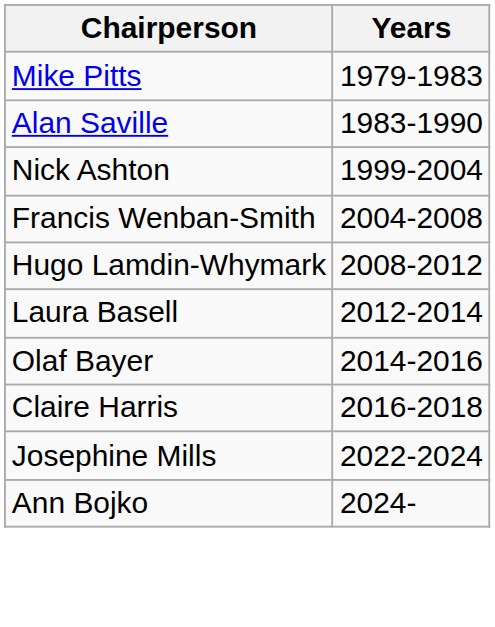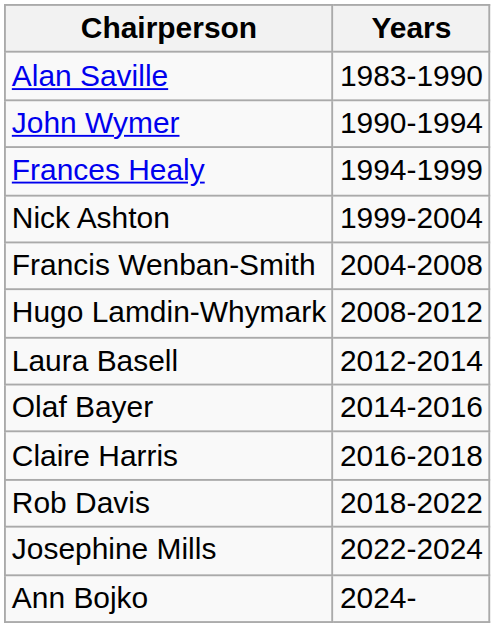 <table class="wikitable">
 <tr>
 <th>Chairperson</th>
 <th>Years</th>
 </tr>
 <tr>
-<td><a href='#'>Mike Pitts</a></td>
-<td>1979-1983</td>
+<td><a href='#'>Alan Saville</a></td>
+<td>1983-1990</td>
 </tr>
 <tr>
-<td><a href='#'>Alan Saville</a></td>
-<td>1983-1990</td>
+<td><a href='#'>John Wymer</a></td>
+<td>1990-1994</td>
+</tr>
+<tr>
+<td><a href='#'>Frances Healy</a></td>
+<td>1994-1999</td>
 </tr>
 <tr>
 <td>Nick Ashton</td>
 <td>1999-2004</td>
 </tr>
 <tr>
 <td>Francis Wenban-Smith</td>
 <td>2004-2008</td>
 </tr>
 <tr>
 <td>Hugo Lamdin-Whymark</td>
 <td>2008-2012</td>
 </tr>
 <tr>
 <td>Laura Basell</td>
 <td>2012-2014</td>
 </tr>
 <tr>
 <td>Olaf Bayer</td>
 <td>2014-2016</td>
 </tr>
 <tr>
 <td>Claire Harris</td>
 <td>2016-2018</td>
 </tr>
 <tr>
+<td>Rob Davis</td>
+<td>2018-2022</td>
+</tr>
+<tr>
 <td>Josephine Mills</td>
 <td>2022-2024</td>
 </tr>
 <tr>
 <td>Ann Bojko</td>
 <td>2024-</td>
 </tr>
 </table>
